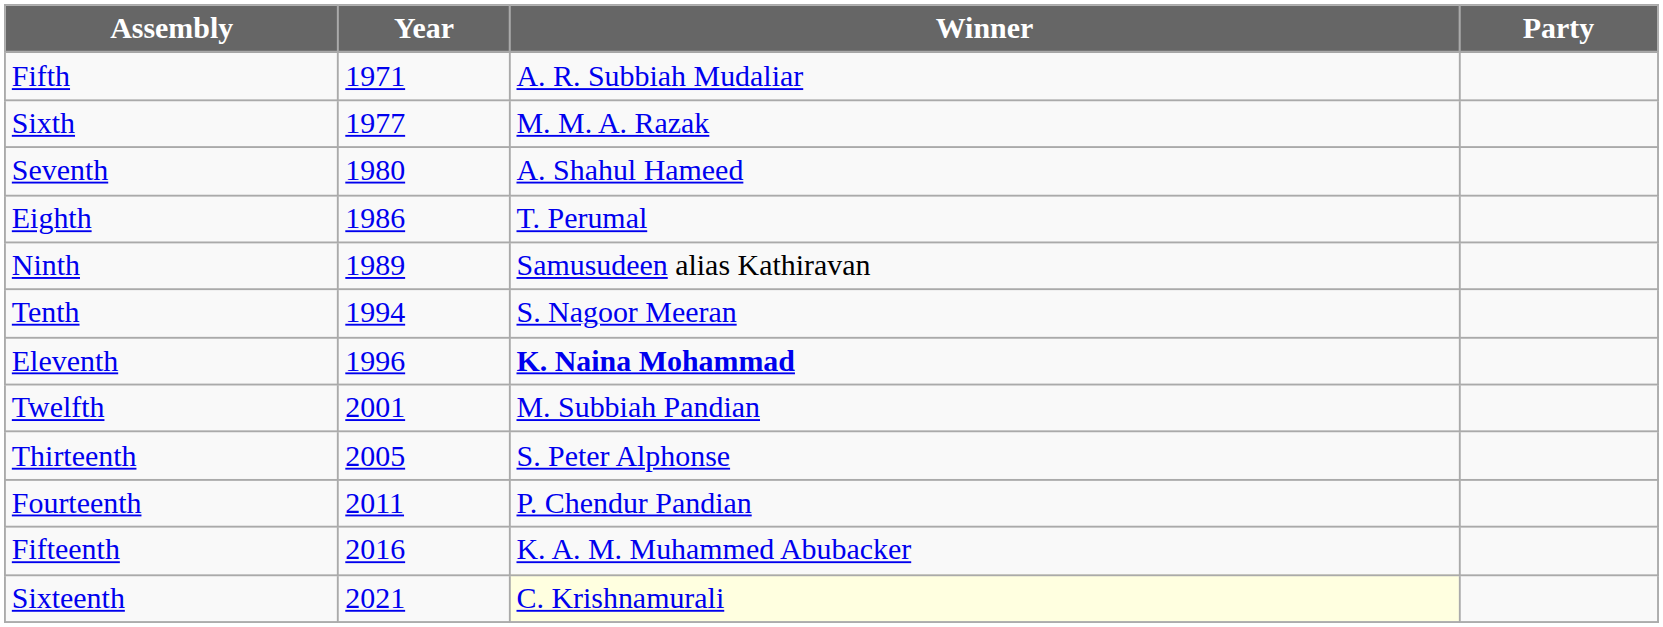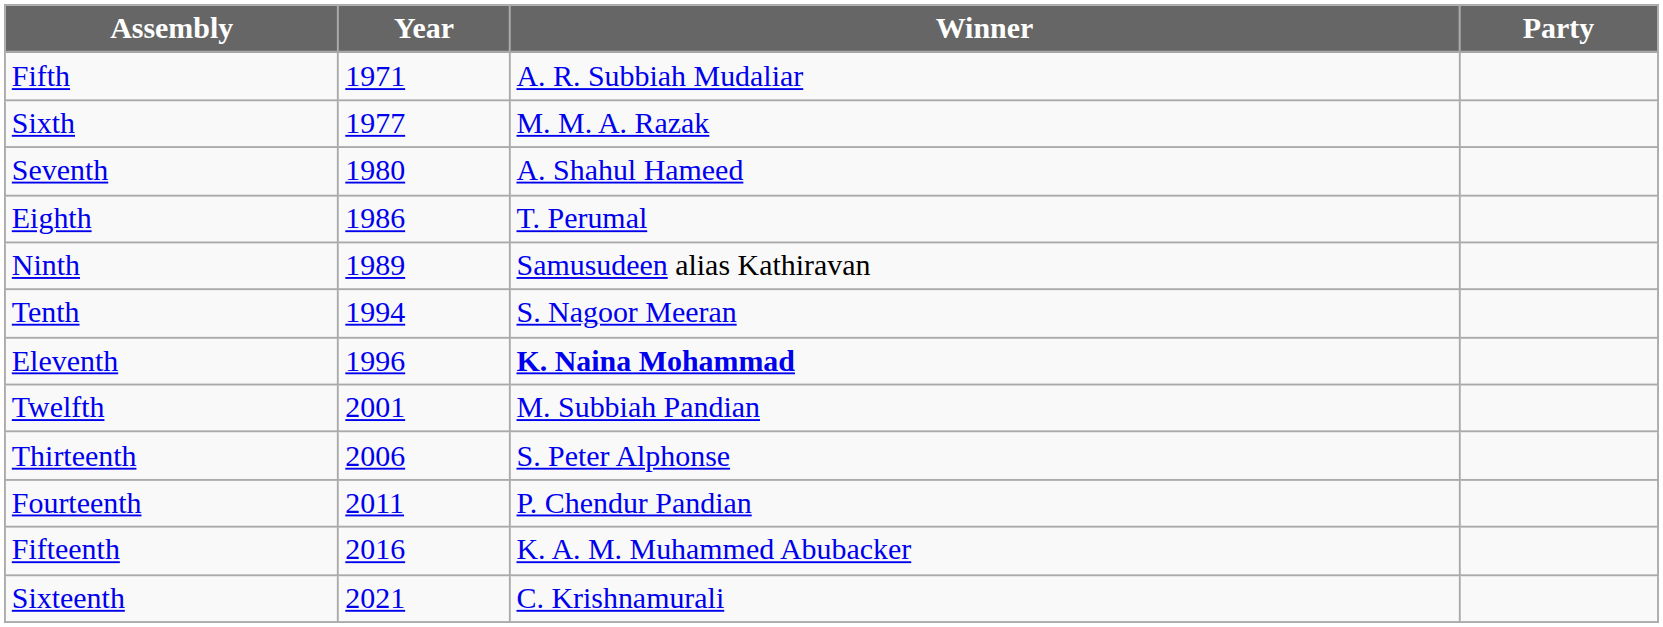 <table class="wikitable" width="70%">
 <tr>
 <th style="background-color:#666666; color:white">Assembly</th>
 <th style="background-color:#666666; color:white">Year</th>
 <th style="background-color:#666666; color:white">Winner</th>
 <th style="background-color:#666666; color:white" colspan="2">Party</th>
 </tr>
 <tr>
 <td><a href='#'>Fifth</a></td>
 <td><a href='#'>1971</a></td>
 <td><a href='#'>A. R. Subbiah Mudaliar</a></td>
 <td></td>
 </tr>
 <tr>
 <td><a href='#'>Sixth</a></td>
 <td><a href='#'>1977</a></td>
 <td><a href='#'>M. M. A. Razak</a></td>
 <td></td>
 </tr>
 <tr>
 <td><a href='#'>Seventh</a></td>
 <td><a href='#'>1980</a></td>
 <td><a href='#'>A. Shahul Hameed</a></td>
 <td></td>
 </tr>
 <tr>
 <td><a href='#'>Eighth</a></td>
 <td><a href='#'>1986</a></td>
 <td><a href='#'>T. Perumal</a></td>
 <td></td>
 </tr>
 <tr>
 <td><a href='#'>Ninth</a></td>
 <td><a href='#'>1989</a></td>
 <td><a href='#'>Samusudeen</a> alias Kathiravan</td>
 <td></td>
 </tr>
 <tr>
 <td><a href='#'>Tenth</a></td>
 <td><a href='#'>1994</a></td>
 <td><a href='#'>S. Nagoor Meeran</a></td>
 <td></td>
 </tr>
 <tr>
 <td><a href='#'>Eleventh</a></td>
 <td><a href='#'>1996</a></td>
 <td><strong><a href='#'>K. Naina Mohammad</a></strong></td>
 <td></td>
 </tr>
 <tr>
 <td><a href='#'>Twelfth</a></td>
 <td><a href='#'>2001</a></td>
 <td><a href='#'>M. Subbiah Pandian</a></td>
 <td></td>
 </tr>
 <tr>
 <td><a href='#'>Thirteenth</a></td>
-<td><a href='#'>2005</a></td>
+<td><a href='#'>2006</a></td>
 <td><a href='#'>S. Peter Alphonse</a></td>
 <td></td>
 </tr>
 <tr>
 <td><a href='#'>Fourteenth</a></td>
 <td><a href='#'>2011</a></td>
 <td><a href='#'>P. Chendur Pandian</a></td>
 <td></td>
 </tr>
 <tr>
 <td><a href='#'>Fifteenth</a></td>
 <td><a href='#'>2016</a></td>
 <td><a href='#'>K. A. M. Muhammed Abubacker</a></td>
 <td></td>
 </tr>
 <tr>
 <td><a href='#'>Sixteenth</a></td>
 <td><a href='#'>2021</a></td>
-<td style="background: lightyellow;"><a href='#'>C. Krishnamurali</a></td>
+<td><a href='#'>C. Krishnamurali</a></td>
 <td></td>
 </tr>
 </table>
